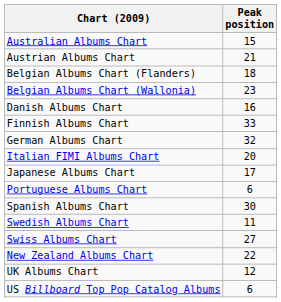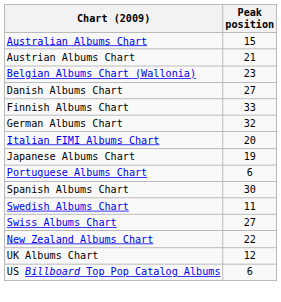 <table class="wikitable sortable" style="text-align:center;">
 <tr>
 <th>Chart (2009)</th>
 <th>Peak <br>position</th>
 </tr>
 <tr>
 <td align="left"><a href='#'>Australian Albums Chart</a></td>
 <td>15</td>
 </tr>
 <tr>
 <td align="left">Austrian Albums Chart</td>
 <td>21</td>
 </tr>
 <tr>
-<td align="left">Belgian Albums Chart (Flanders)</td>
-<td>18</td>
-</tr>
-<tr>
 <td align="left"><a href='#'>Belgian Albums Chart (Wallonia)</a></td>
 <td>23</td>
 </tr>
 <tr>
 <td align="left">Danish Albums Chart</td>
-<td>16</td>
+<td>27</td>
 </tr>
 <tr>
 <td align="left">Finnish Albums Chart</td>
 <td>33</td>
 </tr>
 <tr>
 <td align="left">German Albums Chart</td>
 <td>32</td>
 </tr>
 <tr>
 <td align="left"><a href='#'>Italian FIMI Albums Chart</a></td>
 <td>20</td>
 </tr>
 <tr>
 <td align="left">Japanese Albums Chart</td>
-<td>17</td>
+<td>19</td>
 </tr>
 <tr>
 <td align="left"><a href='#'>Portuguese Albums Chart</a></td>
 <td>6</td>
 </tr>
 <tr>
 <td align="left">Spanish Albums Chart</td>
 <td>30</td>
 </tr>
 <tr>
 <td align="left"><a href='#'>Swedish Albums Chart</a></td>
 <td>11</td>
 </tr>
 <tr>
 <td align="left"><a href='#'>Swiss Albums Chart</a></td>
 <td>27</td>
 </tr>
 <tr>
 <td align="left"><a href='#'>New Zealand Albums Chart</a></td>
 <td>22</td>
 </tr>
 <tr>
 <td align="left">UK Albums Chart</td>
 <td>12</td>
 </tr>
 <tr>
 <td align="left">US <a href='#'><em>Billboard</em> Top Pop Catalog Albums</a></td>
 <td>6</td>
 </tr>
 </table>
